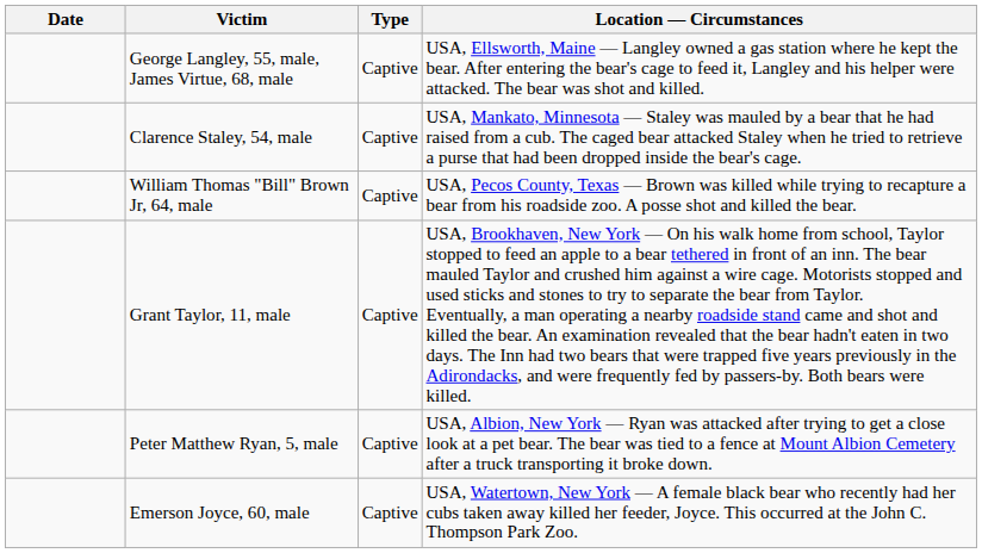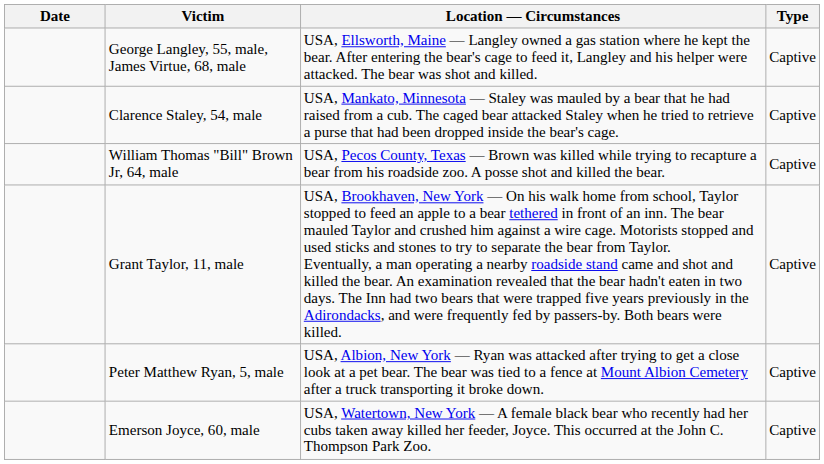 <table class="wikitable sortable">
 <tr>
 <th style="width:100px;">Date</th>
 <th style="width:200px;" class="unsortable">Victim</th>
+<th class=unsortable>Location — Circumstances</th>
 <th class="unsortable">Type</th>
-<th class=unsortable>Location — Circumstances</th>
 </tr>
 <tr>
 <td></td>
 <td>George Langley, 55, male,<br>James Virtue, 68, male</td>
+<td>USA, <a href='#'>Ellsworth, Maine</a> — Langley owned a gas station where he kept the bear. After entering the bear's cage to feed it, Langley and his helper were attacked. The bear was shot and killed.</td>
 <td>Captive</td>
-<td>USA, <a href='#'>Ellsworth, Maine</a> — Langley owned a gas station where he kept the bear. After entering the bear's cage to feed it, Langley and his helper were attacked. The bear was shot and killed.</td>
 </tr>
 <tr>
 <td></td>
 <td>Clarence Staley, 54, male</td>
+<td>USA, <a href='#'>Mankato, Minnesota</a> — Staley was mauled by a bear that he had raised from a cub. The caged bear attacked Staley when he tried to retrieve a purse that had been dropped inside the bear's cage.</td>
 <td>Captive</td>
-<td>USA, <a href='#'>Mankato, Minnesota</a> — Staley was mauled by a bear that he had raised from a cub. The caged bear attacked Staley when he tried to retrieve a purse that had been dropped inside the bear's cage.</td>
 </tr>
 <tr>
 <td></td>
 <td>William Thomas "Bill" Brown Jr, 64, male</td>
+<td>USA, <a href='#'>Pecos County, Texas</a> — Brown was killed while trying to recapture a bear from his roadside zoo. A posse shot and killed the bear.</td>
 <td>Captive</td>
-<td>USA, <a href='#'>Pecos County, Texas</a> — Brown was killed while trying to recapture a bear from his roadside zoo. A posse shot and killed the bear.</td>
 </tr>
 <tr>
 <td></td>
 <td>Grant Taylor, 11, male</td>
+<td>USA, <a href='#'>Brookhaven, New York</a> — On his walk home from school, Taylor stopped to feed an apple to a bear <a href='#'>tethered</a> in front of an inn. The bear mauled Taylor and crushed him against a wire cage. Motorists stopped and used sticks and stones to try to separate the bear from Taylor.<br>Eventually, a man operating a nearby <a href='#'>roadside stand</a> came and shot and killed the bear. An examination revealed that the bear hadn't eaten in two days. The Inn had two bears that were trapped five years previously in the <a href='#'>Adirondacks</a>, and were frequently fed by passers-by. Both bears were killed.</td>
 <td>Captive</td>
-<td>USA, <a href='#'>Brookhaven, New York</a> — On his walk home from school, Taylor stopped to feed an apple to a bear <a href='#'>tethered</a> in front of an inn. The bear mauled Taylor and crushed him against a wire cage. Motorists stopped and used sticks and stones to try to separate the bear from Taylor.<br>Eventually, a man operating a nearby <a href='#'>roadside stand</a> came and shot and killed the bear. An examination revealed that the bear hadn't eaten in two days. The Inn had two bears that were trapped five years previously in the <a href='#'>Adirondacks</a>, and were frequently fed by passers-by. Both bears were killed.</td>
 </tr>
 <tr>
 <td></td>
 <td>Peter Matthew Ryan, 5, male</td>
+<td>USA, <a href='#'>Albion, New York</a> — Ryan was attacked after trying to get a close look at a pet bear. The bear was tied to a fence at <a href='#'>Mount Albion Cemetery</a> after a truck transporting it broke down.</td>
 <td>Captive</td>
-<td>USA, <a href='#'>Albion, New York</a> — Ryan was attacked after trying to get a close look at a pet bear. The bear was tied to a fence at <a href='#'>Mount Albion Cemetery</a> after a truck transporting it broke down.</td>
 </tr>
 <tr>
 <td></td>
 <td>Emerson Joyce, 60, male</td>
+<td>USA, <a href='#'>Watertown, New York</a> — A female black bear who recently had her cubs taken away killed her feeder, Joyce. This occurred at the John C. Thompson Park Zoo.</td>
 <td>Captive</td>
-<td>USA, <a href='#'>Watertown, New York</a> — A female black bear who recently had her cubs taken away killed her feeder, Joyce. This occurred at the John C. Thompson Park Zoo.</td>
 </tr>
 </table>
